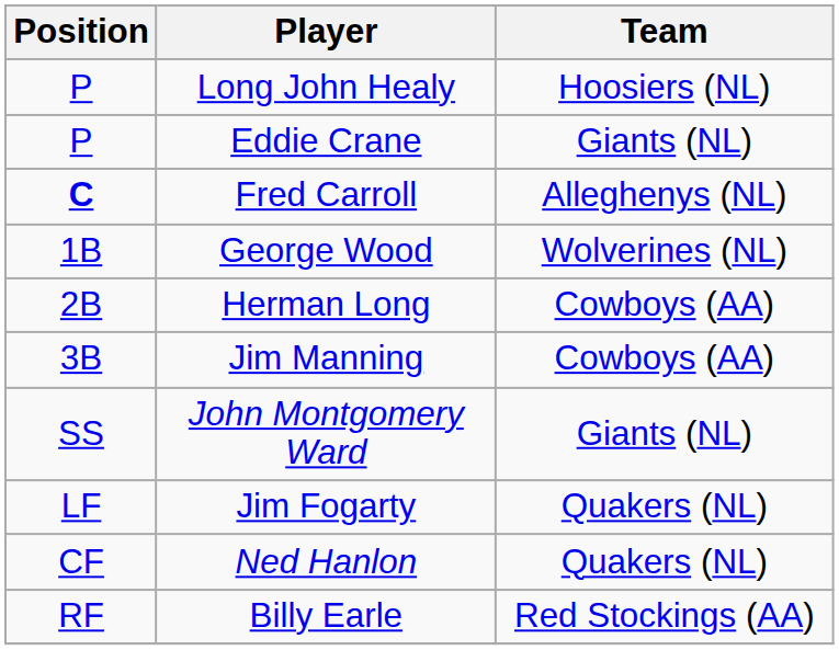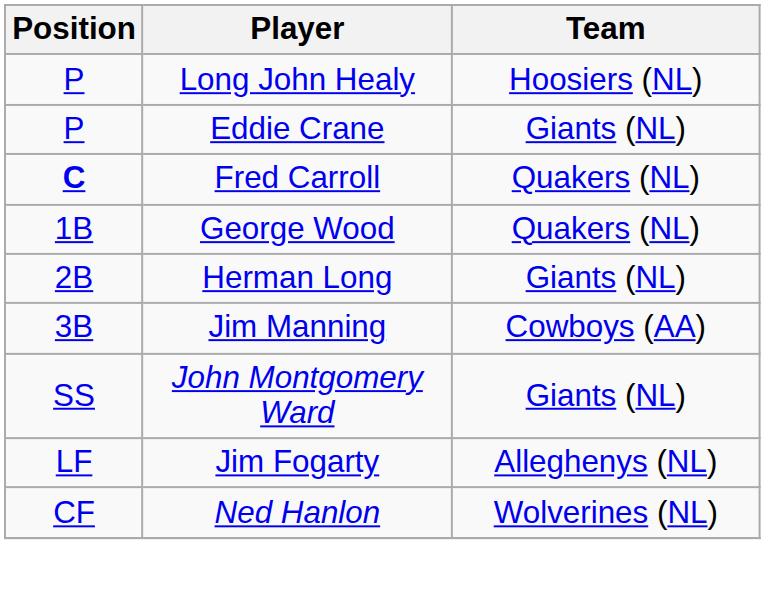 <table class="wikitable" style="font-size: 100%; text-align:center;">
 <tr>
 <th>Position</th>
 <th width="150">Player</th>
 <th width="150">Team</th>
 </tr>
 <tr>
 <td><a href='#'>P</a></td>
 <td><a href='#'>Long John Healy</a></td>
 <td><a href='#'>Hoosiers</a>  (<a href='#'>NL</a>)</td>
 </tr>
 <tr>
 <td><a href='#'>P</a></td>
 <td><a href='#'>Eddie Crane</a></td>
 <td><a href='#'>Giants</a> (<a href='#'>NL</a>)</td>
 </tr>
 <tr>
 <td><strong><a href='#'>C</a></strong></td>
 <td><a href='#'>Fred Carroll</a></td>
-<td><a href='#'>Alleghenys</a> (<a href='#'>NL</a>)</td>
+<td><a href='#'>Quakers</a> (<a href='#'>NL</a>)</td>
 </tr>
 <tr>
 <td><a href='#'>1B</a></td>
 <td><a href='#'>George Wood</a></td>
-<td><a href='#'>Wolverines</a> (<a href='#'>NL</a>)</td>
+<td><a href='#'>Quakers</a> (<a href='#'>NL</a>)</td>
 </tr>
 <tr>
 <td><a href='#'>2B</a></td>
 <td><a href='#'>Herman Long</a></td>
-<td><a href='#'>Cowboys</a> (<a href='#'>AA</a>)</td>
+<td><a href='#'>Giants</a> (<a href='#'>NL</a>)</td>
 </tr>
 <tr>
 <td><a href='#'>3B</a></td>
 <td><a href='#'>Jim Manning</a></td>
 <td><a href='#'>Cowboys</a> (<a href='#'>AA</a>)</td>
 </tr>
 <tr>
 <td><a href='#'>SS</a></td>
 <td><em><a href='#'>John Montgomery Ward</a></em></td>
 <td><a href='#'>Giants</a> (<a href='#'>NL</a>)</td>
 </tr>
 <tr>
 <td><a href='#'>LF</a></td>
 <td><a href='#'>Jim Fogarty</a></td>
-<td><a href='#'>Quakers</a> (<a href='#'>NL</a>)</td>
+<td><a href='#'>Alleghenys</a> (<a href='#'>NL</a>)</td>
 </tr>
 <tr>
 <td><a href='#'>CF</a></td>
 <td><em><a href='#'>Ned Hanlon</a></em></td>
-<td><a href='#'>Quakers</a> (<a href='#'>NL</a>)</td>
-</tr>
-<tr>
-<td><a href='#'>RF</a></td>
-<td><a href='#'>Billy Earle</a></td>
-<td><a href='#'>Red Stockings</a> (<a href='#'>AA</a>)</td>
+<td><a href='#'>Wolverines</a> (<a href='#'>NL</a>)</td>
 </tr>
 <tr>
 </tr>
 </table>
